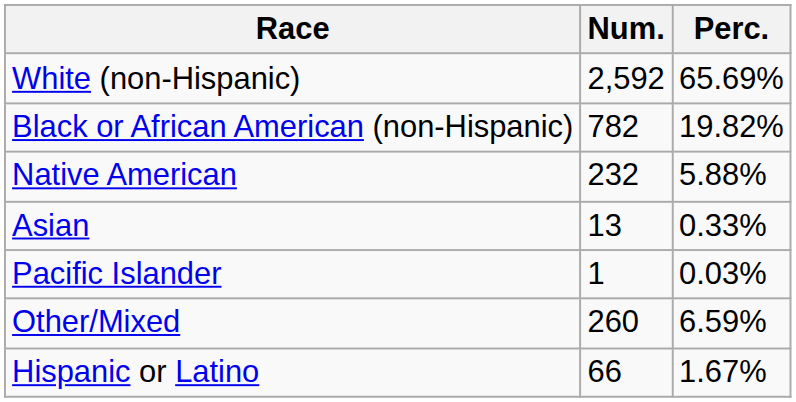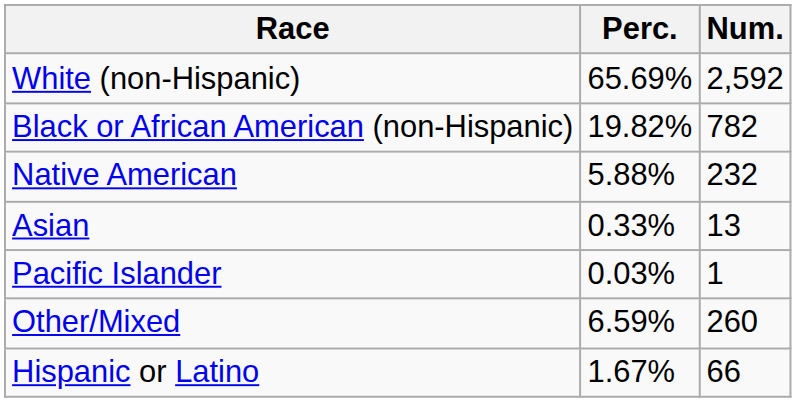 <table class="wikitable">
 <tr>
 <th>Race</th>
+<th>Perc.</th>
 <th>Num.</th>
-<th>Perc.</th>
 </tr>
 <tr>
 <td><a href='#'>White</a> (non-Hispanic)</td>
+<td>65.69%</td>
 <td>2,592</td>
-<td>65.69%</td>
 </tr>
 <tr>
 <td><a href='#'>Black or African American</a> (non-Hispanic)</td>
+<td>19.82%</td>
 <td>782</td>
-<td>19.82%</td>
 </tr>
 <tr>
 <td><a href='#'>Native American</a></td>
+<td>5.88%</td>
 <td>232</td>
-<td>5.88%</td>
 </tr>
 <tr>
 <td><a href='#'>Asian</a></td>
+<td>0.33%</td>
 <td>13</td>
-<td>0.33%</td>
 </tr>
 <tr>
 <td><a href='#'>Pacific Islander</a></td>
+<td>0.03%</td>
 <td>1</td>
-<td>0.03%</td>
 </tr>
 <tr>
 <td><a href='#'>Other/Mixed</a></td>
+<td>6.59%</td>
 <td>260</td>
-<td>6.59%</td>
 </tr>
 <tr>
 <td><a href='#'>Hispanic</a> or <a href='#'>Latino</a></td>
+<td>1.67%</td>
 <td>66</td>
-<td>1.67%</td>
 </tr>
 </table>
